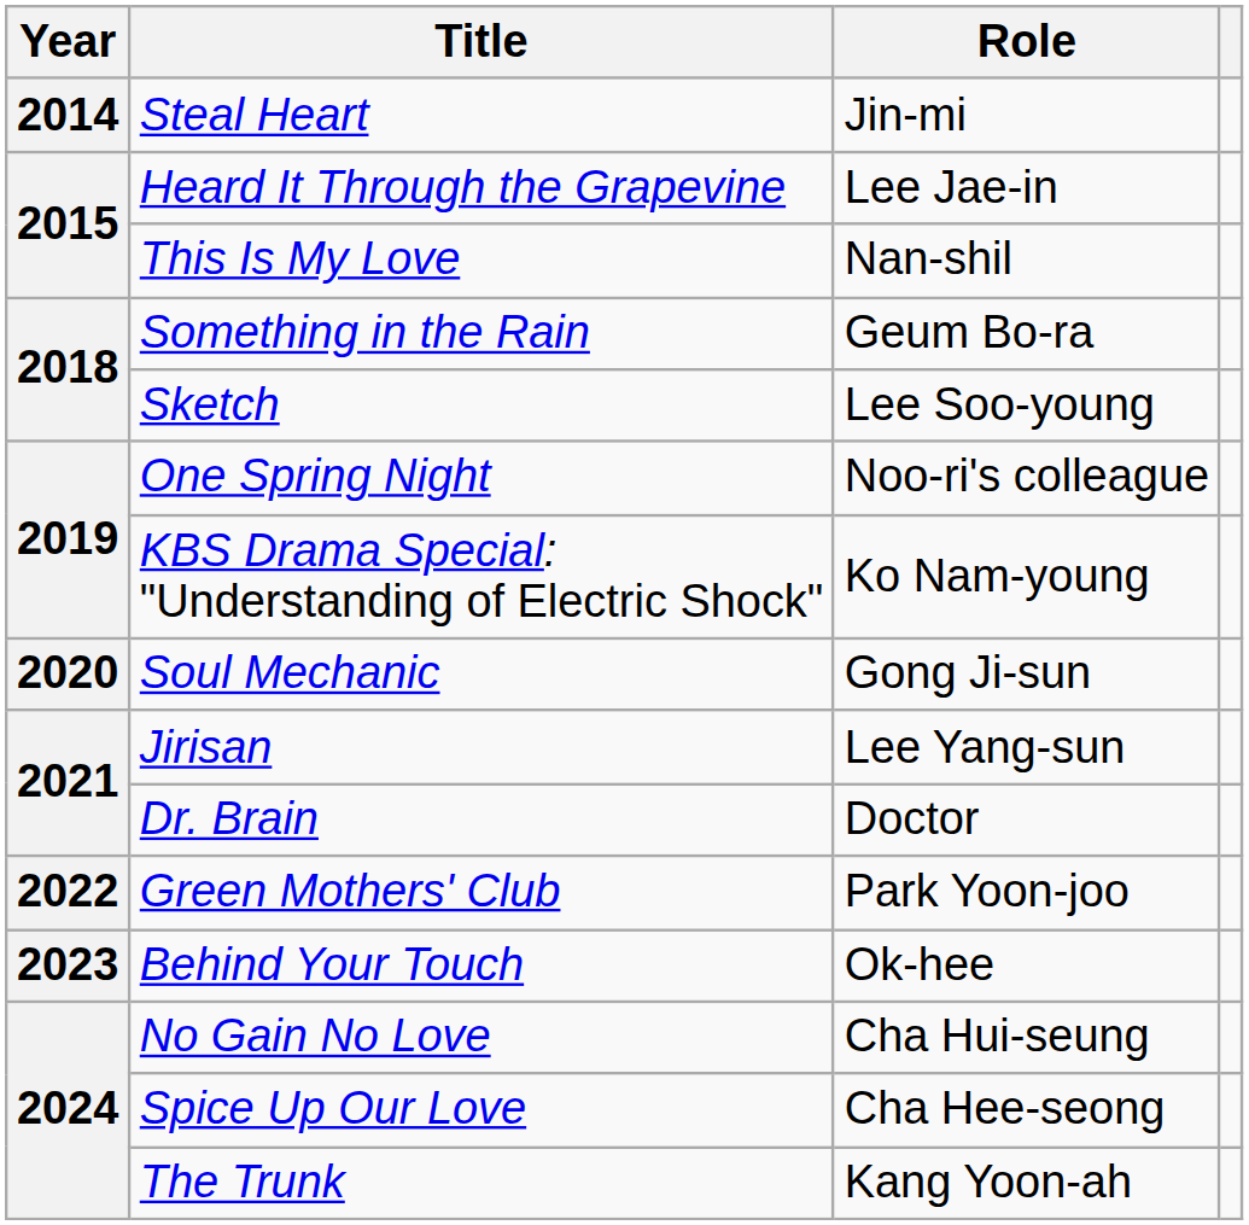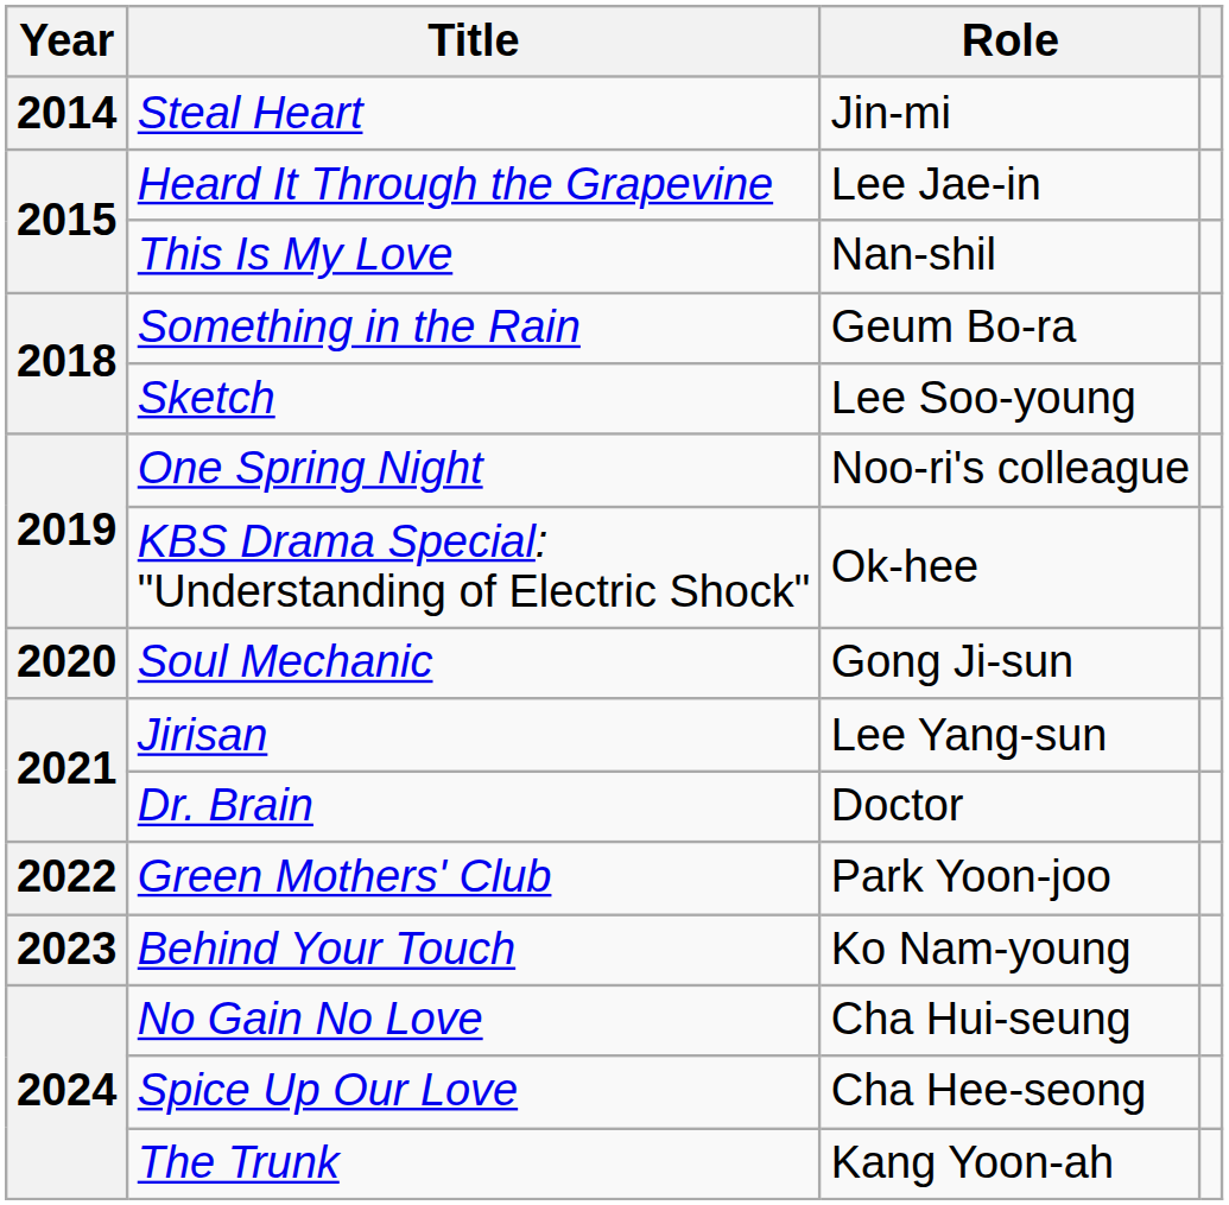 <table class="wikitable sortable plainrowheaders">
 <tr>
 <th scope="col">Year</th>
 <th scope="col">Title</th>
 <th scope="col">Role</th>
 <th scope="col" class="unsortable"></th>
 </tr>
 <tr>
 <th scope="row">2014</th>
 <td><em><a href='#'>Steal Heart</a></em></td>
 <td>Jin-mi</td>
 <td></td>
 </tr>
 <tr>
 <th scope="row" rowspan="2">2015</th>
 <td><em><a href='#'>Heard It Through the Grapevine</a></em></td>
 <td>Lee Jae-in</td>
 <td></td>
 </tr>
 <tr>
 <td><em><a href='#'>This Is My Love</a></em></td>
 <td>Nan-shil</td>
 <td></td>
 </tr>
 <tr>
 <th scope="row" rowspan="2">2018</th>
 <td><em><a href='#'>Something in the Rain</a></em></td>
 <td>Geum Bo-ra</td>
 <td></td>
 </tr>
 <tr>
 <td><em><a href='#'>Sketch</a></em></td>
 <td>Lee Soo-young</td>
 <td></td>
 </tr>
 <tr>
 <th scope="row" rowspan="2">2019</th>
 <td><em><a href='#'>One Spring Night</a></em></td>
 <td>Noo-ri's colleague</td>
 <td></td>
 </tr>
 <tr>
 <td><em><a href='#'>KBS Drama Special</a>:</em><br>"Understanding of Electric Shock"</td>
-<td>Ko Nam-young</td>
+<td>Ok-hee</td>
 <td></td>
 </tr>
 <tr>
 <th scope="row">2020</th>
 <td><em><a href='#'>Soul Mechanic</a></em></td>
 <td>Gong Ji-sun</td>
 <td></td>
 </tr>
 <tr>
 <th scope="row" rowspan="2">2021</th>
 <td><em><a href='#'>Jirisan</a></em></td>
 <td>Lee Yang-sun</td>
 <td></td>
 </tr>
 <tr>
 <td><em><a href='#'>Dr. Brain</a></em></td>
 <td>Doctor</td>
 <td></td>
 </tr>
 <tr>
 <th scope="row">2022</th>
 <td><em><a href='#'>Green Mothers' Club</a></em></td>
 <td>Park Yoon-joo</td>
 <td></td>
 </tr>
 <tr>
 <th scope="row">2023</th>
 <td><em><a href='#'>Behind Your Touch</a></em></td>
-<td>Ok-hee</td>
+<td>Ko Nam-young</td>
 <td></td>
 </tr>
 <tr>
 <th scope="row" rowspan="3">2024</th>
 <td><em><a href='#'>No Gain No Love</a></em></td>
 <td>Cha Hui-seung</td>
 <td></td>
 </tr>
 <tr>
 <td><em><a href='#'>Spice Up Our Love</a></em></td>
 <td>Cha Hee-seong</td>
 <td></td>
 </tr>
 <tr>
 <td><em><a href='#'>The Trunk</a></em></td>
 <td>Kang Yoon-ah</td>
 <td></td>
 </tr>
 </table>
